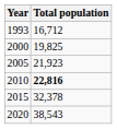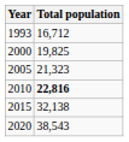 <table class="wikitable">
 <tr>
 <th>Year</th>
 <th>Total population</th>
 </tr>
 <tr>
 <td>1993</td>
 <td>16,712</td>
 </tr>
 <tr>
 <td>2000</td>
 <td>19,825</td>
 </tr>
 <tr>
 <td>2005</td>
-<td>21,923</td>
+<td>21,323</td>
 </tr>
 <tr>
 <td>2010</td>
 <td><strong>22,816</strong></td>
 </tr>
 <tr>
 <td>2015</td>
-<td>32,378</td>
+<td>32,138</td>
 </tr>
 <tr>
 <td>2020</td>
 <td>38,543</td>
 </tr>
 </table>
